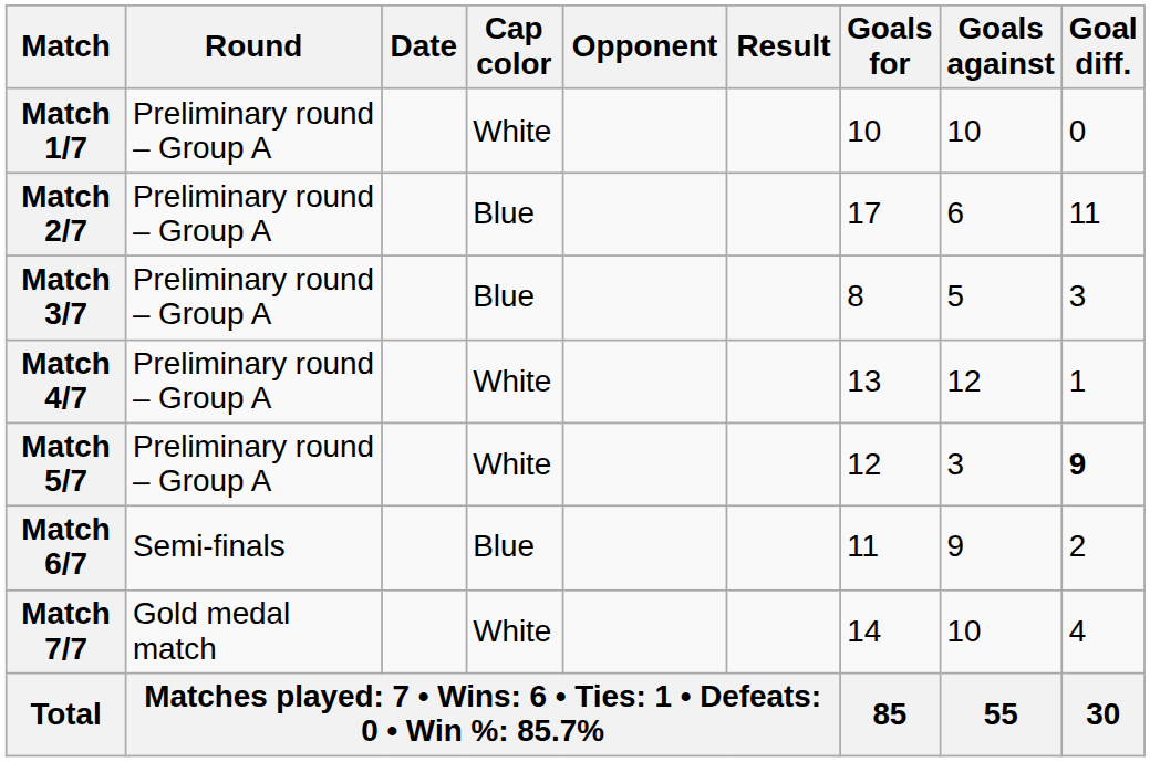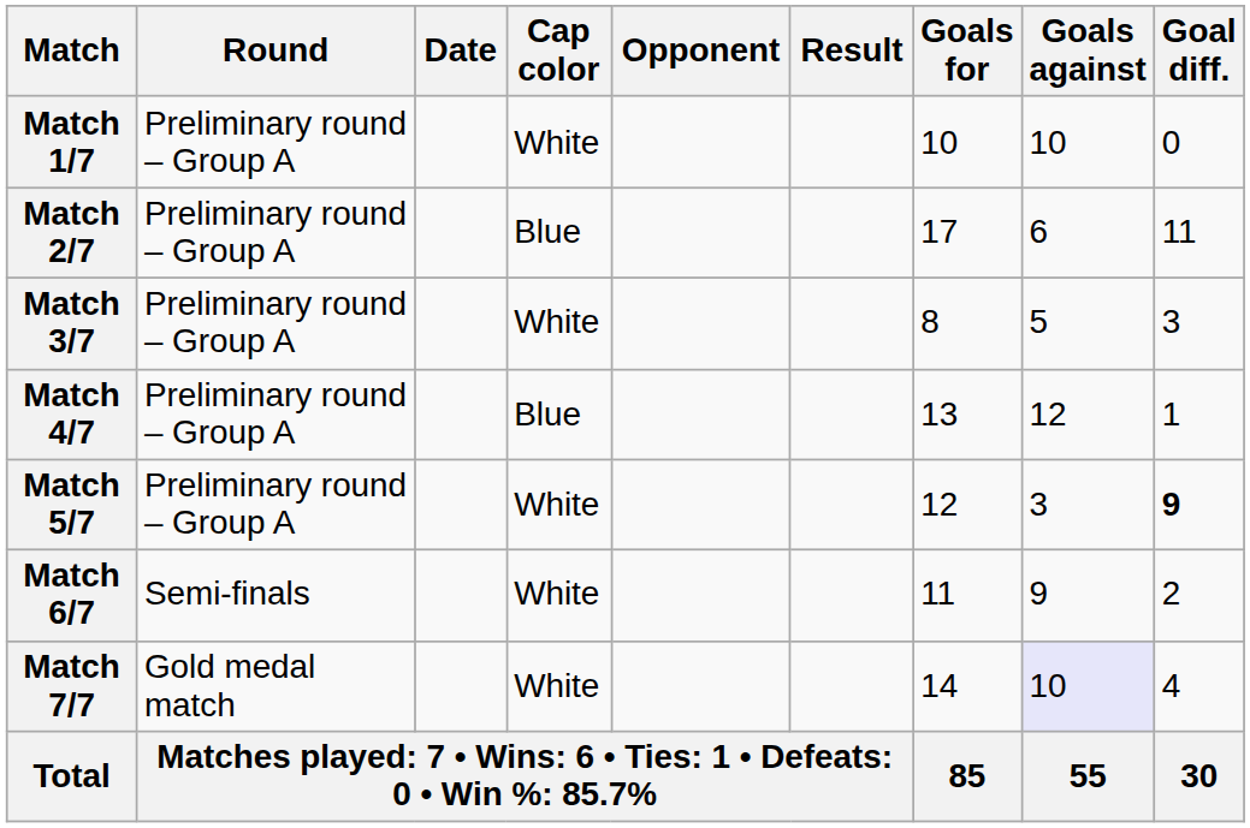 <table class="wikitable sortable sticky-header defaultcenter col3right col4left col5left" style="font-size: 100%; margin-left: 1em;">
 <tr>
 <th scope="col">Match</th>
 <th scope="col">Round</th>
 <th scope="col">Date</th>
 <th scope="col">Cap<br>color</th>
 <th scope="col">Opponent</th>
 <th scope="col">Result</th>
 <th scope="col">Goals<br>for</th>
 <th scope="col">Goals<br>against</th>
 <th scope="col">Goal<br>diff.</th>
 </tr>
 <tr>
 <th scope="row">Match 1/7</th>
 <td>Preliminary round – Group A</td>
 <td></td>
 <td> White</td>
 <td></td>
 <td></td>
 <td>10</td>
 <td>10</td>
 <td>0</td>
 </tr>
 <tr>
 <th scope="row">Match 2/7</th>
 <td>Preliminary round – Group A</td>
 <td></td>
 <td> Blue</td>
 <td></td>
 <td></td>
 <td>17</td>
 <td>6</td>
 <td>11</td>
 </tr>
 <tr>
 <th scope="row">Match 3/7</th>
 <td>Preliminary round – Group A</td>
 <td></td>
-<td> Blue</td>
+<td> White</td>
 <td></td>
 <td></td>
 <td>8</td>
 <td>5</td>
 <td>3</td>
 </tr>
 <tr>
 <th scope="row">Match 4/7</th>
 <td>Preliminary round – Group A</td>
 <td></td>
-<td> White</td>
+<td> Blue</td>
 <td></td>
 <td></td>
 <td>13</td>
 <td>12</td>
 <td>1</td>
 </tr>
 <tr>
 <th scope="row">Match 5/7</th>
 <td>Preliminary round – Group A</td>
 <td></td>
 <td> White</td>
 <td></td>
 <td></td>
 <td>12</td>
 <td>3</td>
 <td><strong>9</strong></td>
 </tr>
 <tr>
 <th scope="row">Match 6/7</th>
 <td>Semi-finals</td>
 <td></td>
-<td> Blue</td>
+<td> White</td>
 <td></td>
 <td></td>
 <td>11</td>
 <td>9</td>
 <td>2</td>
 </tr>
 <tr>
 <th scope="row">Match 7/7</th>
 <td>Gold medal match</td>
 <td></td>
 <td> White</td>
 <td></td>
 <td></td>
 <td>14</td>
-<td>10</td>
+<td style="background: lavender;">10</td>
 <td>4</td>
 </tr>
 <tr class="sortbottom">
 <th>Total</th>
 <th colspan="5">Matches played: 7 • Wins: 6 • Ties: 1 • Defeats: 0 • Win %: 85.7%</th>
 <th>85</th>
 <th>55</th>
 <th>30</th>
 </tr>
 </table>
